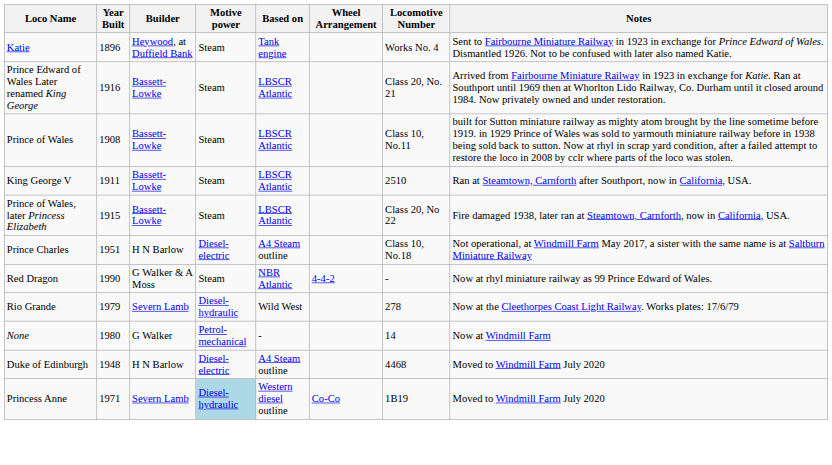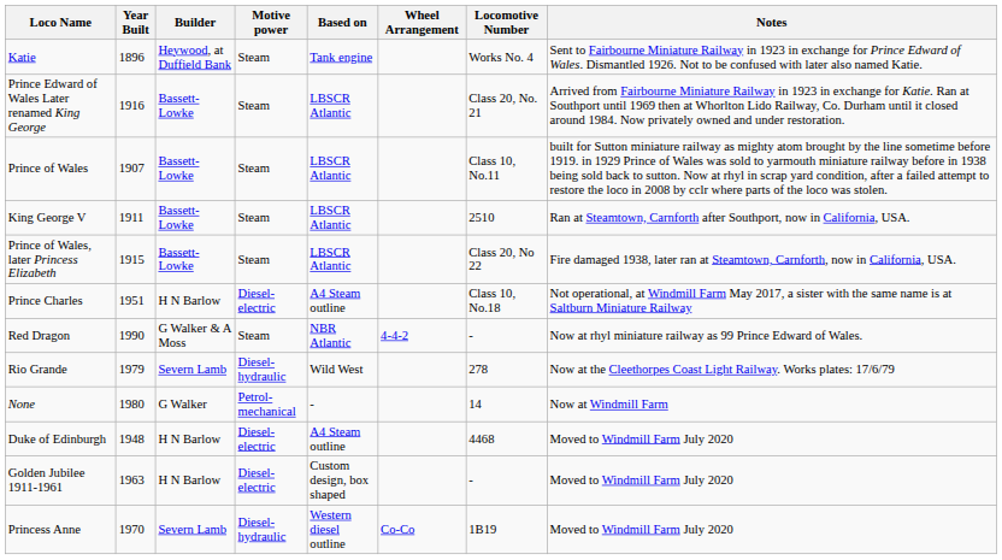 <table class="wikitable sortable">
 <tr>
 <th>Loco Name</th>
 <th>Year Built</th>
 <th>Builder</th>
 <th>Motive power</th>
 <th>Based on</th>
 <th>Wheel Arrangement</th>
 <th>Locomotive Number</th>
 <th>Notes</th>
 </tr>
 <tr>
 <td><a href='#'>Katie</a></td>
 <td>1896</td>
 <td><a href='#'>Heywood</a>, at <a href='#'>Duffield Bank</a></td>
 <td>Steam</td>
 <td><a href='#'>Tank engine</a></td>
 <td></td>
 <td>Works No. 4</td>
 <td>Sent to <a href='#'>Fairbourne Miniature Railway</a> in 1923 in exchange for <em>Prince Edward of Wales</em>. Dismantled 1926. Not to be confused with later  also named Katie.</td>
 </tr>
 <tr>
 <td>Prince Edward of Wales Later renamed <em>King George</em></td>
 <td>1916</td>
 <td><a href='#'>Bassett-Lowke</a></td>
 <td>Steam</td>
 <td><a href='#'>LBSCR Atlantic</a></td>
 <td></td>
 <td>Class 20, No. 21</td>
 <td>Arrived from <a href='#'>Fairbourne Miniature Railway</a> in 1923 in exchange for <em>Katie</em>. Ran at Southport until 1969 then at Whorlton Lido Railway, Co. Durham until it closed around 1984. Now privately owned and under restoration.</td>
 </tr>
 <tr>
 <td>Prince of Wales</td>
-<td>1908</td>
+<td>1907</td>
 <td><a href='#'>Bassett-Lowke</a></td>
 <td>Steam</td>
 <td><a href='#'>LBSCR Atlantic</a></td>
 <td></td>
 <td>Class 10, No.11</td>
 <td>built for Sutton miniature railway as mighty atom brought by the line sometime before 1919. in 1929 Prince of Wales was sold to yarmouth miniature railway before in 1938 being sold back to sutton. Now at rhyl in scrap yard condition, after a failed attempt to restore the loco in 2008 by cclr where parts of the loco was stolen.</td>
 </tr>
 <tr>
 <td>King George V</td>
 <td>1911</td>
 <td><a href='#'>Bassett-Lowke</a></td>
 <td>Steam</td>
 <td><a href='#'>LBSCR Atlantic</a></td>
 <td></td>
 <td>2510</td>
 <td>Ran at <a href='#'>Steamtown, Carnforth</a> after Southport, now in <a href='#'>California</a>, USA.</td>
 </tr>
 <tr 3 />
 <td>Prince of Wales, later <em>Princess Elizabeth</em></td>
 <td>1915</td>
 <td><a href='#'>Bassett-Lowke</a></td>
 <td>Steam</td>
 <td><a href='#'>LBSCR Atlantic</a></td>
 <td></td>
 <td>Class 20, No 22</td>
 <td>Fire damaged 1938, later ran at <a href='#'>Steamtown, Carnforth</a>, now in <a href='#'>California</a>, USA.</td>
 </tr>
 <tr>
 <td>Prince Charles</td>
 <td>1951</td>
 <td>H N Barlow</td>
 <td><a href='#'>Diesel-electric</a></td>
 <td><a href='#'>A4 Steam</a> outline</td>
 <td></td>
 <td>Class 10, No.18</td>
 <td>Not operational, at <a href='#'>Windmill Farm</a> May 2017, a sister with the same name is at  <a href='#'>Saltburn Miniature Railway</a></td>
 </tr>
 <tr>
 <td>Red Dragon</td>
 <td>1990</td>
 <td>G Walker & A Moss</td>
 <td>Steam</td>
 <td><a href='#'>NBR Atlantic</a></td>
 <td><a href='#'>4-4-2</a></td>
 <td>-</td>
 <td>Now at rhyl miniature railway as 99 Prince Edward of Wales.</td>
 </tr>
 <tr>
 <td>Rio Grande</td>
 <td>1979</td>
 <td><a href='#'>Severn Lamb</a></td>
 <td><a href='#'>Diesel-hydraulic</a></td>
 <td>Wild West</td>
 <td></td>
 <td>278</td>
 <td>Now at the <a href='#'>Cleethorpes Coast Light Railway</a>. Works plates: 17/6/79</td>
 </tr>
 <tr>
 <td><em>None</em></td>
 <td>1980</td>
 <td>G Walker</td>
 <td><a href='#'>Petrol-mechanical</a></td>
 <td>-</td>
 <td></td>
 <td>14</td>
 <td>Now at <a href='#'>Windmill Farm</a></td>
 </tr>
 <tr>
 <td>Duke of Edinburgh</td>
 <td>1948</td>
 <td>H N Barlow</td>
 <td><a href='#'>Diesel-electric</a></td>
 <td><a href='#'>A4 Steam</a> outline</td>
 <td></td>
 <td>4468</td>
 <td>Moved to <a href='#'>Windmill Farm</a> July 2020</td>
 </tr>
 <tr>
+<td>Golden Jubilee 1911-1961</td>
+<td>1963</td>
+<td>H N Barlow</td>
+<td><a href='#'>Diesel-electric</a></td>
+<td>Custom design, box shaped</td>
+<td></td>
+<td>-</td>
+<td>Moved to <a href='#'>Windmill Farm</a> July 2020</td>
+</tr>
+<tr>
 <td>Princess Anne</td>
-<td>1971</td>
+<td>1970</td>
 <td><a href='#'>Severn Lamb</a></td>
-<td style="background: lightblue;"><a href='#'>Diesel-hydraulic</a></td>
+<td><a href='#'>Diesel-hydraulic</a></td>
 <td><a href='#'>Western diesel</a> outline</td>
 <td><a href='#'>Co-Co</a></td>
 <td>1B19</td>
 <td>Moved to <a href='#'>Windmill Farm</a> July 2020</td>
 </tr>
 </table>
